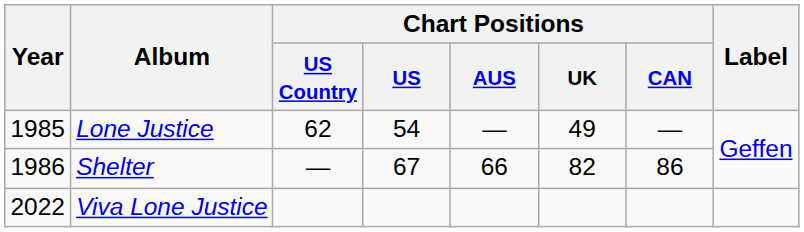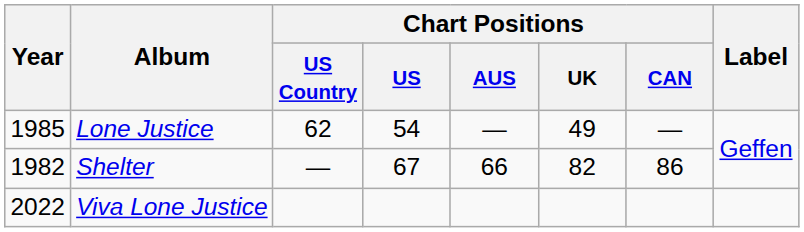 <table class="wikitable">
 <tr>
 <th rowspan="2">Year</th>
 <th rowspan="2">Album</th>
 <th colspan="5">Chart Positions</th>
 <th rowspan="2">Label</th>
 </tr>
 <tr>
 <th style="width:50px;"><small><a href='#'>US Country</a></small><br></th>
 <th style="width:50px;"><small><a href='#'>US</a></small><br></th>
 <th style="width:50px;"><small><a href='#'>AUS</a></small></th>
 <th style="width:50px;"><small>UK<br></small></th>
 <th style="width:50px;"><small><a href='#'>CAN</a></small></th>
 </tr>
 <tr>
 <td>1985</td>
 <td><em><a href='#'>Lone Justice</a></em></td>
 <td style="text-align:center;">62</td>
 <td style="text-align:center;">54</td>
 <td style="text-align:center;">—</td>
 <td style="text-align:center;">49</td>
 <td style="text-align:center;">—</td>
 <td rowspan="2"><a href='#'>Geffen</a></td>
 </tr>
 <tr>
-<td>1986</td>
+<td>1982</td>
 <td><em><a href='#'>Shelter</a></em></td>
 <td style="text-align:center;">—</td>
 <td style="text-align:center;">67</td>
 <td style="text-align:center;">66</td>
 <td style="text-align:center;">82</td>
 <td style="text-align:center;">86</td>
 </tr>
 <tr>
 <td>2022</td>
 <td><em><a href='#'>Viva Lone Justice</a></em></td>
 <td style="text-align:center;"></td>
 <td style="text-align:center;"></td>
 <td style="text-align:center;"></td>
 <td style="text-align:center;"></td>
 <td style="text-align:center;"></td>
 </tr>
 </table>
